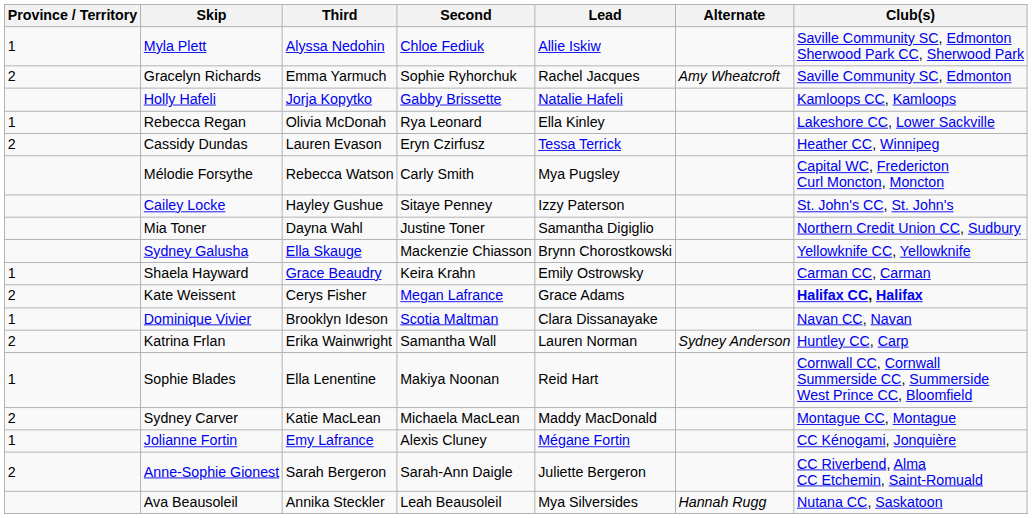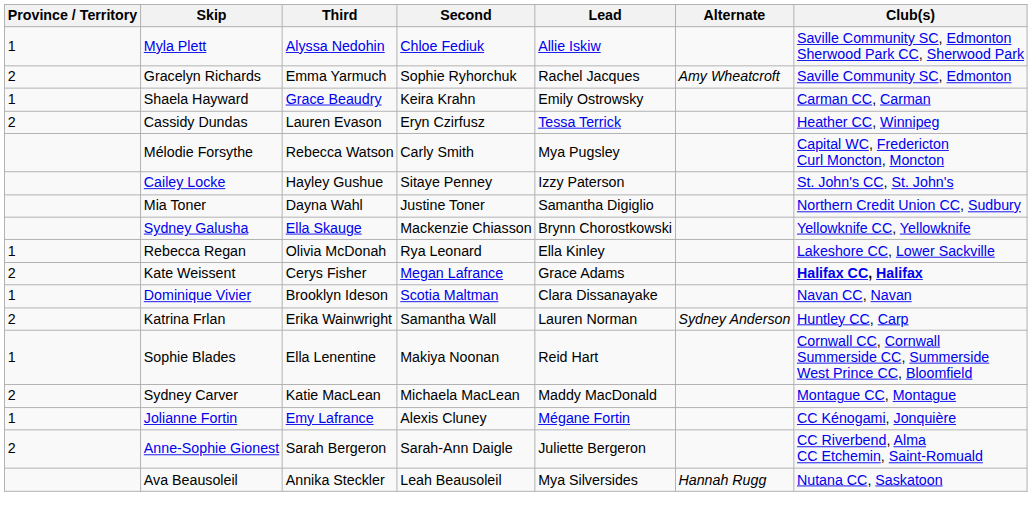 <table class="wikitable">
 <tr>
 <th scope="col">Province / Territory</th>
 <th scope="col">Skip</th>
 <th scope="col">Third</th>
 <th scope="col">Second</th>
 <th scope="col">Lead</th>
 <th scope="col">Alternate</th>
 <th scope="col">Club(s)</th>
 </tr>
 <tr>
 <td> 1</td>
 <td><a href='#'>Myla Plett</a></td>
 <td><a href='#'>Alyssa Nedohin</a></td>
 <td><a href='#'>Chloe Fediuk</a></td>
 <td><a href='#'>Allie Iskiw</a></td>
 <td></td>
 <td><a href='#'>Saville Community SC</a>, <a href='#'>Edmonton</a> <br> <a href='#'>Sherwood Park CC</a>, <a href='#'>Sherwood Park</a></td>
 </tr>
 <tr>
 <td> 2</td>
 <td>Gracelyn Richards</td>
 <td>Emma Yarmuch</td>
 <td>Sophie Ryhorchuk</td>
 <td>Rachel Jacques</td>
 <td><em>Amy Wheatcroft</em></td>
 <td><a href='#'>Saville Community SC</a>, <a href='#'>Edmonton</a></td>
 </tr>
 <tr>
+<td> 1</td>
+<td>Shaela Hayward</td>
+<td><a href='#'>Grace Beaudry</a></td>
+<td>Keira Krahn</td>
+<td>Emily Ostrowsky</td>
 <td></td>
-<td><a href='#'>Holly Hafeli</a></td>
-<td><a href='#'>Jorja Kopytko</a></td>
-<td><a href='#'>Gabby Brissette</a></td>
-<td><a href='#'>Natalie Hafeli</a></td>
-<td></td>
-<td><a href='#'>Kamloops CC</a>, <a href='#'>Kamloops</a></td>
-</tr>
-<tr>
-<td> 1</td>
-<td>Rebecca Regan</td>
-<td>Olivia McDonah</td>
-<td>Rya Leonard</td>
-<td>Ella Kinley</td>
-<td></td>
-<td><a href='#'>Lakeshore CC</a>, <a href='#'>Lower Sackville</a></td>
+<td><a href='#'>Carman CC</a>, <a href='#'>Carman</a></td>
 </tr>
 <tr>
 <td> 2</td>
 <td>Cassidy Dundas</td>
 <td>Lauren Evason</td>
 <td>Eryn Czirfusz</td>
 <td><a href='#'>Tessa Terrick</a></td>
 <td></td>
 <td><a href='#'>Heather CC</a>, <a href='#'>Winnipeg</a></td>
 </tr>
 <tr>
 <td></td>
 <td>Mélodie Forsythe</td>
 <td>Rebecca Watson</td>
 <td>Carly Smith</td>
 <td>Mya Pugsley</td>
 <td></td>
 <td><a href='#'>Capital WC</a>, <a href='#'>Fredericton</a> <br> <a href='#'>Curl Moncton</a>, <a href='#'>Moncton</a></td>
 </tr>
 <tr>
 <td></td>
 <td><a href='#'>Cailey Locke</a></td>
 <td>Hayley Gushue</td>
 <td>Sitaye Penney</td>
 <td>Izzy Paterson</td>
 <td></td>
 <td><a href='#'>St. John's CC</a>, <a href='#'>St. John's</a></td>
 </tr>
 <tr>
 <td></td>
 <td>Mia Toner</td>
 <td>Dayna Wahl</td>
 <td>Justine Toner</td>
 <td>Samantha Digiglio</td>
 <td></td>
 <td><a href='#'>Northern Credit Union CC</a>, <a href='#'>Sudbury</a></td>
 </tr>
 <tr>
 <td></td>
 <td><a href='#'>Sydney Galusha</a></td>
 <td><a href='#'>Ella Skauge</a></td>
 <td>Mackenzie Chiasson</td>
 <td>Brynn Chorostkowski</td>
 <td></td>
 <td><a href='#'>Yellowknife CC</a>, <a href='#'>Yellowknife</a></td>
 </tr>
 <tr>
 <td> 1</td>
-<td>Shaela Hayward</td>
-<td><a href='#'>Grace Beaudry</a></td>
-<td>Keira Krahn</td>
-<td>Emily Ostrowsky</td>
+<td>Rebecca Regan</td>
+<td>Olivia McDonah</td>
+<td>Rya Leonard</td>
+<td>Ella Kinley</td>
 <td></td>
-<td><a href='#'>Carman CC</a>, <a href='#'>Carman</a></td>
+<td><a href='#'>Lakeshore CC</a>, <a href='#'>Lower Sackville</a></td>
 </tr>
 <tr>
 <td> 2</td>
 <td>Kate Weissent</td>
 <td>Cerys Fisher</td>
 <td><a href='#'>Megan Lafrance</a></td>
 <td>Grace Adams</td>
 <td></td>
 <td><strong><a href='#'>Halifax CC</a>, <a href='#'>Halifax</a></strong></td>
 </tr>
 <tr>
 <td> 1</td>
 <td><a href='#'>Dominique Vivier</a></td>
 <td>Brooklyn Ideson</td>
 <td><a href='#'>Scotia Maltman</a></td>
 <td>Clara Dissanayake</td>
 <td></td>
 <td><a href='#'>Navan CC</a>, <a href='#'>Navan</a></td>
 </tr>
 <tr>
 <td> 2</td>
 <td>Katrina Frlan</td>
 <td>Erika Wainwright</td>
 <td>Samantha Wall</td>
 <td>Lauren Norman</td>
 <td><em>Sydney Anderson</em></td>
 <td><a href='#'>Huntley CC</a>, <a href='#'>Carp</a></td>
 </tr>
 <tr>
 <td> 1</td>
 <td>Sophie Blades</td>
 <td>Ella Lenentine</td>
 <td>Makiya Noonan</td>
 <td>Reid Hart</td>
 <td></td>
 <td><a href='#'>Cornwall CC</a>, <a href='#'>Cornwall</a> <br> <a href='#'>Summerside CC</a>, <a href='#'>Summerside</a> <br> <a href='#'>West Prince CC</a>, <a href='#'>Bloomfield</a></td>
 </tr>
 <tr>
 <td> 2</td>
 <td>Sydney Carver</td>
 <td>Katie MacLean</td>
 <td>Michaela MacLean</td>
 <td>Maddy MacDonald</td>
 <td></td>
 <td><a href='#'>Montague CC</a>, <a href='#'>Montague</a></td>
 </tr>
 <tr>
 <td> 1</td>
 <td><a href='#'>Jolianne Fortin</a></td>
 <td><a href='#'>Emy Lafrance</a></td>
 <td>Alexis Cluney</td>
 <td><a href='#'>Mégane Fortin</a></td>
 <td></td>
 <td><a href='#'>CC Kénogami</a>, <a href='#'>Jonquière</a></td>
 </tr>
 <tr>
 <td> 2</td>
 <td><a href='#'>Anne-Sophie Gionest</a></td>
 <td>Sarah Bergeron</td>
 <td>Sarah-Ann Daigle</td>
 <td>Juliette Bergeron</td>
 <td></td>
 <td><a href='#'>CC Riverbend</a>, <a href='#'>Alma</a> <br> <a href='#'>CC Etchemin</a>, <a href='#'>Saint-Romuald</a></td>
 </tr>
 <tr>
 <td></td>
 <td>Ava Beausoleil</td>
 <td>Annika Steckler</td>
 <td>Leah Beausoleil</td>
 <td>Mya Silversides</td>
 <td><em>Hannah Rugg</em></td>
 <td><a href='#'>Nutana CC</a>, <a href='#'>Saskatoon</a></td>
 </tr>
 </table>
